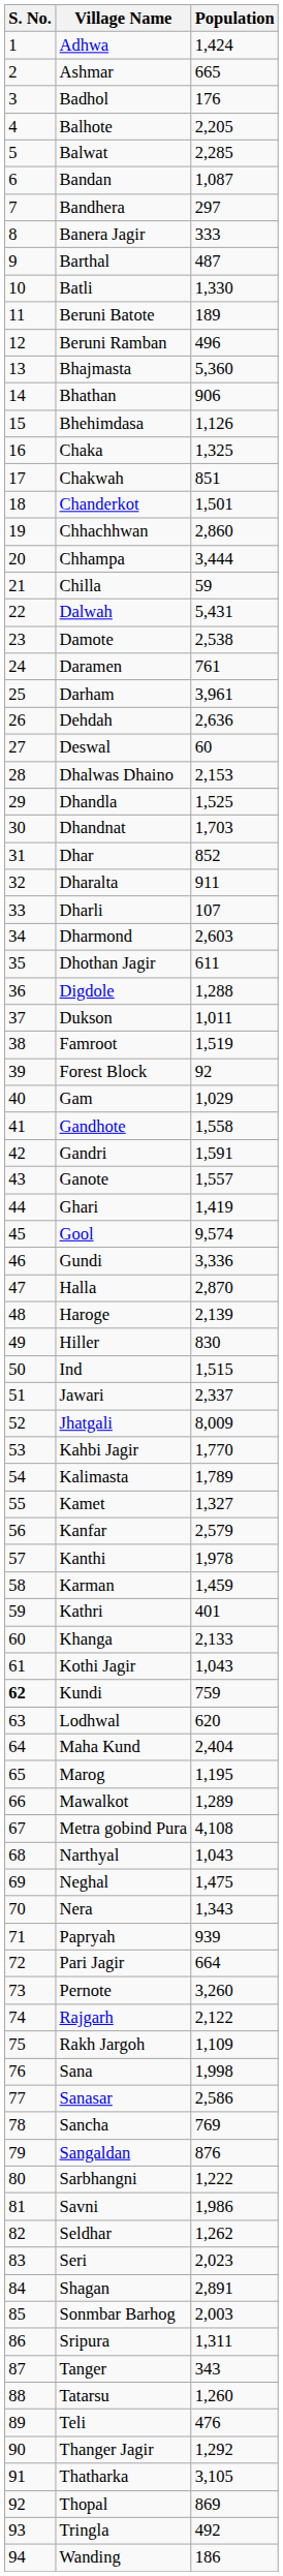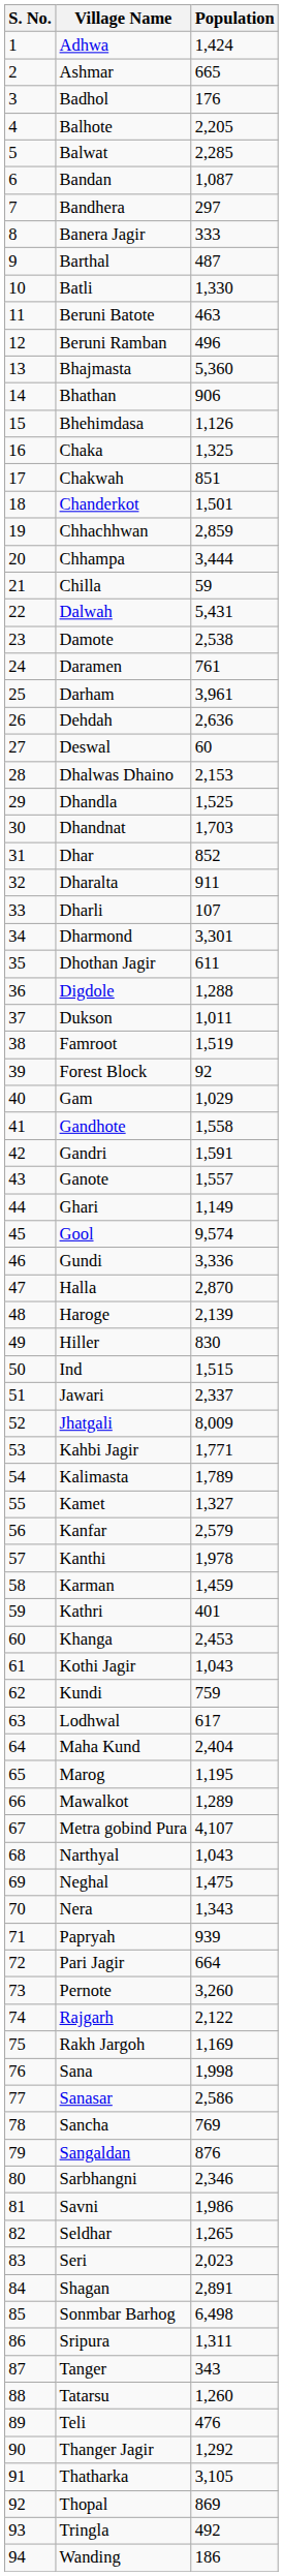 <table class="wikitable">
 <tr>
 <th>S. No.</th>
 <th>Village Name</th>
 <th>Population</th>
 </tr>
 <tr>
 <td>1</td>
 <td><a href='#'>Adhwa</a></td>
 <td>1,424</td>
 </tr>
 <tr>
 <td>2</td>
 <td>Ashmar</td>
 <td>665</td>
 </tr>
 <tr>
 <td>3</td>
 <td>Badhol</td>
 <td>176</td>
 </tr>
 <tr>
 <td>4</td>
 <td>Balhote</td>
 <td>2,205</td>
 </tr>
 <tr>
 <td>5</td>
 <td>Balwat</td>
 <td>2,285</td>
 </tr>
 <tr>
 <td>6</td>
 <td>Bandan</td>
 <td>1,087</td>
 </tr>
 <tr>
 <td>7</td>
 <td>Bandhera</td>
 <td>297</td>
 </tr>
 <tr>
 <td>8</td>
 <td>Banera Jagir</td>
 <td>333</td>
 </tr>
 <tr>
 <td>9</td>
 <td>Barthal</td>
 <td>487</td>
 </tr>
 <tr>
 <td>10</td>
 <td>Batli</td>
 <td>1,330</td>
 </tr>
 <tr>
 <td>11</td>
 <td>Beruni Batote</td>
-<td>189</td>
+<td>463</td>
 </tr>
 <tr>
 <td>12</td>
 <td>Beruni Ramban</td>
 <td>496</td>
 </tr>
 <tr>
 <td>13</td>
 <td>Bhajmasta</td>
 <td>5,360</td>
 </tr>
 <tr>
 <td>14</td>
 <td>Bhathan</td>
 <td>906</td>
 </tr>
 <tr>
 <td>15</td>
 <td>Bhehimdasa</td>
 <td>1,126</td>
 </tr>
 <tr>
 <td>16</td>
 <td>Chaka</td>
 <td>1,325</td>
 </tr>
 <tr>
 <td>17</td>
 <td>Chakwah</td>
 <td>851</td>
 </tr>
 <tr>
 <td>18</td>
 <td><a href='#'>Chanderkot</a></td>
 <td>1,501</td>
 </tr>
 <tr>
 <td>19</td>
 <td>Chhachhwan</td>
-<td>2,860</td>
+<td>2,859</td>
 </tr>
 <tr>
 <td>20</td>
 <td>Chhampa</td>
 <td>3,444</td>
 </tr>
 <tr>
 <td>21</td>
 <td>Chilla</td>
 <td>59</td>
 </tr>
 <tr>
 <td>22</td>
 <td><a href='#'>Dalwah</a></td>
 <td>5,431</td>
 </tr>
 <tr>
 <td>23</td>
 <td>Damote</td>
 <td>2,538</td>
 </tr>
 <tr>
 <td>24</td>
 <td>Daramen</td>
 <td>761</td>
 </tr>
 <tr>
 <td>25</td>
 <td>Darham</td>
 <td>3,961</td>
 </tr>
 <tr>
 <td>26</td>
 <td>Dehdah</td>
 <td>2,636</td>
 </tr>
 <tr>
 <td>27</td>
 <td>Deswal</td>
 <td>60</td>
 </tr>
 <tr>
 <td>28</td>
 <td>Dhalwas Dhaino</td>
 <td>2,153</td>
 </tr>
 <tr>
 <td>29</td>
 <td>Dhandla</td>
 <td>1,525</td>
 </tr>
 <tr>
 <td>30</td>
 <td>Dhandnat</td>
 <td>1,703</td>
 </tr>
 <tr>
 <td>31</td>
 <td>Dhar</td>
 <td>852</td>
 </tr>
 <tr>
 <td>32</td>
 <td>Dharalta</td>
 <td>911</td>
 </tr>
 <tr>
 <td>33</td>
 <td>Dharli</td>
 <td>107</td>
 </tr>
 <tr>
 <td>34</td>
 <td>Dharmond</td>
-<td>2,603</td>
+<td>3,301</td>
 </tr>
 <tr>
 <td>35</td>
 <td>Dhothan Jagir</td>
 <td>611</td>
 </tr>
 <tr>
 <td>36</td>
 <td><a href='#'>Digdole</a></td>
 <td>1,288</td>
 </tr>
 <tr>
 <td>37</td>
 <td>Dukson</td>
 <td>1,011</td>
 </tr>
 <tr>
 <td>38</td>
 <td>Famroot</td>
 <td>1,519</td>
 </tr>
 <tr>
 <td>39</td>
 <td>Forest Block</td>
 <td>92</td>
 </tr>
 <tr>
 <td>40</td>
 <td>Gam</td>
 <td>1,029</td>
 </tr>
 <tr>
 <td>41</td>
 <td><a href='#'>Gandhote</a></td>
 <td>1,558</td>
 </tr>
 <tr>
 <td>42</td>
 <td>Gandri</td>
 <td>1,591</td>
 </tr>
 <tr>
 <td>43</td>
 <td>Ganote</td>
 <td>1,557</td>
 </tr>
 <tr>
 <td>44</td>
 <td>Ghari</td>
-<td>1,419</td>
+<td>1,149</td>
 </tr>
 <tr>
 <td>45</td>
 <td><a href='#'>Gool</a></td>
 <td>9,574</td>
 </tr>
 <tr>
 <td>46</td>
 <td>Gundi</td>
 <td>3,336</td>
 </tr>
 <tr>
 <td>47</td>
 <td>Halla</td>
 <td>2,870</td>
 </tr>
 <tr>
 <td>48</td>
 <td>Haroge</td>
 <td>2,139</td>
 </tr>
 <tr>
 <td>49</td>
 <td>Hiller</td>
 <td>830</td>
 </tr>
 <tr>
 <td>50</td>
 <td>Ind</td>
 <td>1,515</td>
 </tr>
 <tr>
 <td>51</td>
 <td>Jawari</td>
 <td>2,337</td>
 </tr>
 <tr>
 <td>52</td>
 <td><a href='#'>Jhatgali</a></td>
 <td>8,009</td>
 </tr>
 <tr>
 <td>53</td>
 <td>Kahbi Jagir</td>
-<td>1,770</td>
+<td>1,771</td>
 </tr>
 <tr>
 <td>54</td>
 <td>Kalimasta</td>
 <td>1,789</td>
 </tr>
 <tr>
 <td>55</td>
 <td>Kamet</td>
 <td>1,327</td>
 </tr>
 <tr>
 <td>56</td>
 <td>Kanfar</td>
 <td>2,579</td>
 </tr>
 <tr>
 <td>57</td>
 <td>Kanthi</td>
 <td>1,978</td>
 </tr>
 <tr>
 <td>58</td>
 <td>Karman</td>
 <td>1,459</td>
 </tr>
 <tr>
 <td>59</td>
 <td>Kathri</td>
 <td>401</td>
 </tr>
 <tr>
 <td>60</td>
 <td>Khanga</td>
-<td>2,133</td>
+<td>2,453</td>
 </tr>
 <tr>
 <td>61</td>
 <td>Kothi Jagir</td>
 <td>1,043</td>
 </tr>
 <tr>
-<td><strong>62</strong></td>
+<td>62</td>
 <td>Kundi</td>
 <td>759</td>
 </tr>
 <tr>
 <td>63</td>
 <td>Lodhwal</td>
-<td>620</td>
+<td>617</td>
 </tr>
 <tr>
 <td>64</td>
 <td>Maha Kund</td>
 <td>2,404</td>
 </tr>
 <tr>
 <td>65</td>
 <td>Marog</td>
 <td>1,195</td>
 </tr>
 <tr>
 <td>66</td>
 <td>Mawalkot</td>
 <td>1,289</td>
 </tr>
 <tr>
 <td>67</td>
 <td>Metra gobind Pura</td>
-<td>4,108</td>
+<td>4,107</td>
 </tr>
 <tr>
 <td>68</td>
 <td>Narthyal</td>
 <td>1,043</td>
 </tr>
 <tr>
 <td>69</td>
 <td>Neghal</td>
 <td>1,475</td>
 </tr>
 <tr>
 <td>70</td>
 <td>Nera</td>
 <td>1,343</td>
 </tr>
 <tr>
 <td>71</td>
 <td>Papryah</td>
 <td>939</td>
 </tr>
 <tr>
 <td>72</td>
 <td>Pari Jagir</td>
 <td>664</td>
 </tr>
 <tr>
 <td>73</td>
 <td>Pernote</td>
 <td>3,260</td>
 </tr>
 <tr>
 <td>74</td>
 <td><a href='#'>Rajgarh</a></td>
 <td>2,122</td>
 </tr>
 <tr>
 <td>75</td>
 <td>Rakh Jargoh</td>
-<td>1,109</td>
+<td>1,169</td>
 </tr>
 <tr>
 <td>76</td>
 <td>Sana</td>
 <td>1,998</td>
 </tr>
 <tr>
 <td>77</td>
 <td><a href='#'>Sanasar</a></td>
 <td>2,586</td>
 </tr>
 <tr>
 <td>78</td>
 <td>Sancha</td>
 <td>769</td>
 </tr>
 <tr>
 <td>79</td>
 <td><a href='#'>Sangaldan</a></td>
 <td>876</td>
 </tr>
 <tr>
 <td>80</td>
 <td>Sarbhangni</td>
-<td>1,222</td>
+<td>2,346</td>
 </tr>
 <tr>
 <td>81</td>
 <td>Savni</td>
 <td>1,986</td>
 </tr>
 <tr>
 <td>82</td>
 <td>Seldhar</td>
-<td>1,262</td>
+<td>1,265</td>
 </tr>
 <tr>
 <td>83</td>
 <td>Seri</td>
 <td>2,023</td>
 </tr>
 <tr>
 <td>84</td>
 <td>Shagan</td>
 <td>2,891</td>
 </tr>
 <tr>
 <td>85</td>
 <td>Sonmbar Barhog</td>
-<td>2,003</td>
+<td>6,498</td>
 </tr>
 <tr>
 <td>86</td>
 <td>Sripura</td>
 <td>1,311</td>
 </tr>
 <tr>
 <td>87</td>
 <td>Tanger</td>
 <td>343</td>
 </tr>
 <tr>
 <td>88</td>
 <td>Tatarsu</td>
 <td>1,260</td>
 </tr>
 <tr>
 <td>89</td>
 <td>Teli</td>
 <td>476</td>
 </tr>
 <tr>
 <td>90</td>
 <td>Thanger Jagir</td>
 <td>1,292</td>
 </tr>
 <tr>
 <td>91</td>
 <td>Thatharka</td>
 <td>3,105</td>
 </tr>
 <tr>
 <td>92</td>
 <td>Thopal</td>
 <td>869</td>
 </tr>
 <tr>
 <td>93</td>
 <td>Tringla</td>
 <td>492</td>
 </tr>
 <tr>
 <td>94</td>
 <td>Wanding</td>
 <td>186</td>
 </tr>
 </table>
